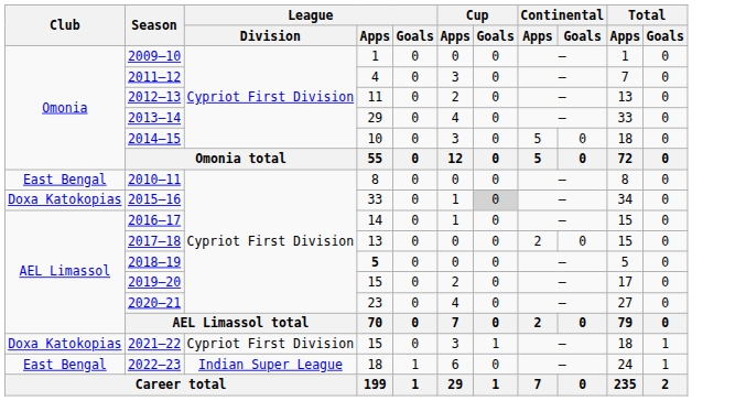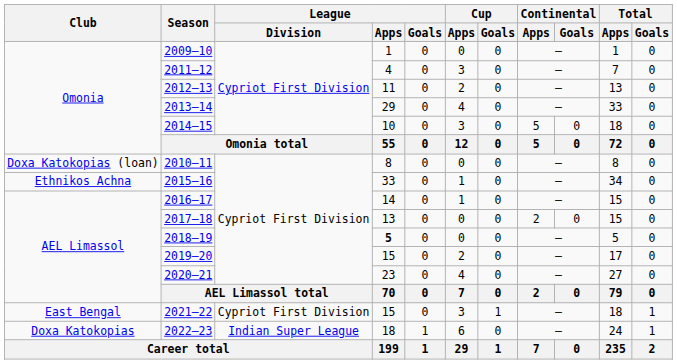 <table class="wikitable" style="text-align: center;">
 <tr>
 <th rowspan="2">Club</th>
 <th rowspan="2">Season</th>
 <th colspan="3">League</th>
 <th colspan="2">Cup</th>
 <th colspan="2">Continental</th>
 <th colspan="2">Total</th>
 </tr>
 <tr>
 <th>Division</th>
 <th>Apps</th>
 <th>Goals</th>
 <th>Apps</th>
 <th>Goals</th>
 <th>Apps</th>
 <th>Goals</th>
 <th>Apps</th>
 <th>Goals</th>
 </tr>
 <tr>
 <td rowspan="6"><a href='#'>Omonia</a></td>
 <td><a href='#'>2009–10</a></td>
 <td rowspan="5"><a href='#'>Cypriot First Division</a></td>
 <td>1</td>
 <td>0</td>
 <td>0</td>
 <td>0</td>
 <td colspan="2">—</td>
 <td>1</td>
 <td>0</td>
 </tr>
 <tr>
 <td><a href='#'>2011–12</a></td>
 <td>4</td>
 <td>0</td>
 <td>3</td>
 <td>0</td>
 <td colspan="2">—</td>
 <td>7</td>
 <td>0</td>
 </tr>
 <tr>
 <td><a href='#'>2012–13</a></td>
 <td>11</td>
 <td>0</td>
 <td>2</td>
 <td>0</td>
 <td colspan="2">—</td>
 <td>13</td>
 <td>0</td>
 </tr>
 <tr>
 <td><a href='#'>2013–14</a></td>
 <td>29</td>
 <td>0</td>
 <td>4</td>
 <td>0</td>
 <td colspan="2">—</td>
 <td>33</td>
 <td>0</td>
 </tr>
 <tr>
 <td><a href='#'>2014–15</a></td>
 <td>10</td>
 <td>0</td>
 <td>3</td>
 <td>0</td>
 <td>5</td>
 <td>0</td>
 <td>18</td>
 <td>0</td>
 </tr>
 <tr>
 <th colspan="2">Omonia total</th>
 <th>55</th>
 <th>0</th>
 <th>12</th>
 <th>0</th>
 <th>5</th>
 <th>0</th>
 <th>72</th>
 <th>0</th>
 </tr>
 <tr>
-<td rowspan="1"><a href='#'>East Bengal</a></td>
+<td rowspan="1"><a href='#'>Doxa Katokopias</a> (loan)</td>
 <td><a href='#'>2010–11</a></td>
 <td rowspan="7">Cypriot First Division</td>
 <td>8</td>
 <td>0</td>
 <td>0</td>
 <td>0</td>
 <td colspan="2">—</td>
 <td>8</td>
 <td>0</td>
 </tr>
 <tr>
-<td rowspan="1"><a href='#'>Doxa Katokopias</a></td>
+<td rowspan="1"><a href='#'>Ethnikos Achna</a></td>
 <td><a href='#'>2015–16</a></td>
 <td>33</td>
 <td>0</td>
 <td>1</td>
-<td style="background: lightgrey;">0</td>
+<td>0</td>
 <td colspan="2">—</td>
 <td>34</td>
 <td>0</td>
 </tr>
 <tr>
 <td rowspan="6"><a href='#'>AEL Limassol</a></td>
 <td><a href='#'>2016–17</a></td>
 <td>14</td>
 <td>0</td>
 <td>1</td>
 <td>0</td>
 <td colspan="2">—</td>
 <td>15</td>
 <td>0</td>
 </tr>
 <tr>
 <td><a href='#'>2017–18</a></td>
 <td>13</td>
 <td>0</td>
 <td>0</td>
 <td>0</td>
 <td>2</td>
 <td>0</td>
 <td>15</td>
 <td>0</td>
 </tr>
 <tr>
 <td><a href='#'>2018–19</a></td>
 <td><strong>5</strong></td>
 <td>0</td>
 <td>0</td>
 <td>0</td>
 <td colspan="2">—</td>
 <td>5</td>
 <td>0</td>
 </tr>
 <tr>
 <td><a href='#'>2019–20</a></td>
 <td>15</td>
 <td>0</td>
 <td>2</td>
 <td>0</td>
 <td colspan="2">—</td>
 <td>17</td>
 <td>0</td>
 </tr>
 <tr>
 <td><a href='#'>2020–21</a></td>
 <td>23</td>
 <td>0</td>
 <td>4</td>
 <td>0</td>
 <td colspan="2">—</td>
 <td>27</td>
 <td>0</td>
 </tr>
 <tr>
 <th colspan="2">AEL Limassol total</th>
 <th>70</th>
 <th>0</th>
 <th>7</th>
 <th>0</th>
 <th>2</th>
 <th>0</th>
 <th>79</th>
 <th>0</th>
 </tr>
 <tr>
-<td rowspan="1"><a href='#'>Doxa Katokopias</a></td>
+<td rowspan="1"><a href='#'>East Bengal</a></td>
 <td><a href='#'>2021–22</a></td>
 <td rowspan="1">Cypriot First Division</td>
 <td>15</td>
 <td>0</td>
 <td>3</td>
 <td>1</td>
 <td colspan="2">—</td>
 <td>18</td>
 <td>1</td>
 </tr>
 <tr>
-<td rowspan="1"><a href='#'>East Bengal</a></td>
+<td rowspan="1"><a href='#'>Doxa Katokopias</a></td>
 <td><a href='#'>2022–23</a></td>
 <td rowspan="1"><a href='#'>Indian Super League</a></td>
 <td>18</td>
 <td>1</td>
 <td>6</td>
 <td>0</td>
 <td colspan="2">—</td>
 <td>24</td>
 <td>1</td>
 </tr>
 <tr>
 <th colspan="3">Career total</th>
 <th>199</th>
 <th>1</th>
 <th>29</th>
 <th>1</th>
 <th>7</th>
 <th>0</th>
 <th>235</th>
 <th>2</th>
 </tr>
 </table>
